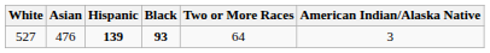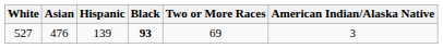 <table class="wikitable" style=text-align:center>
 <tr>
 <th>White</th>
 <th>Asian</th>
 <th>Hispanic</th>
 <th>Black</th>
 <th>Two or More Races</th>
 <th>American Indian/Alaska Native</th>
 </tr>
 <tr>
 <td>527</td>
 <td>476</td>
-<td><strong>139</strong></td>
+<td>139</td>
 <td><strong>93</strong></td>
-<td>64</td>
+<td>69</td>
 <td>3</td>
 </tr>
 </table>
